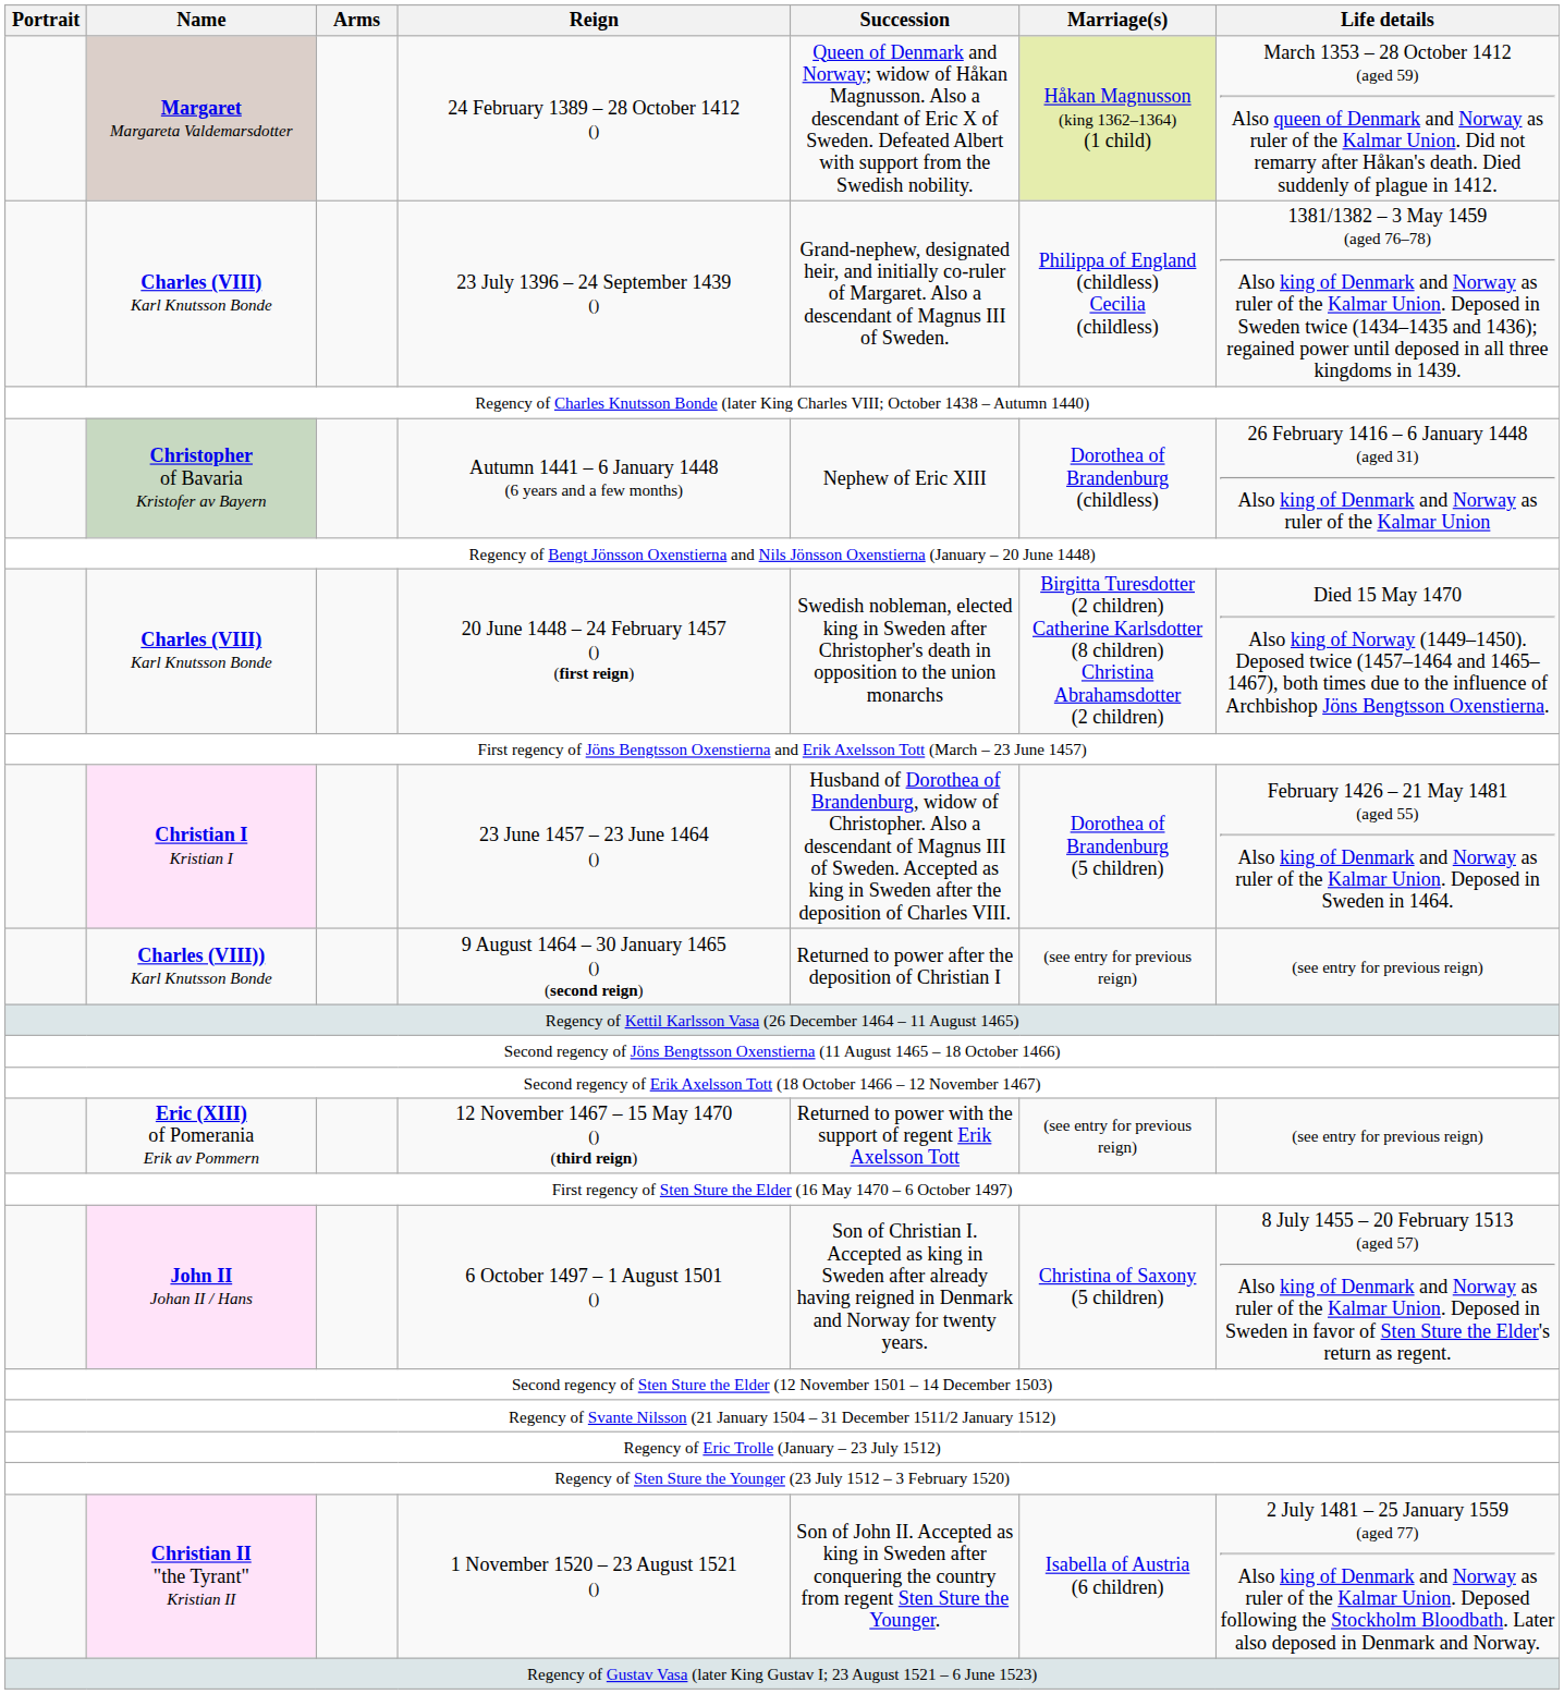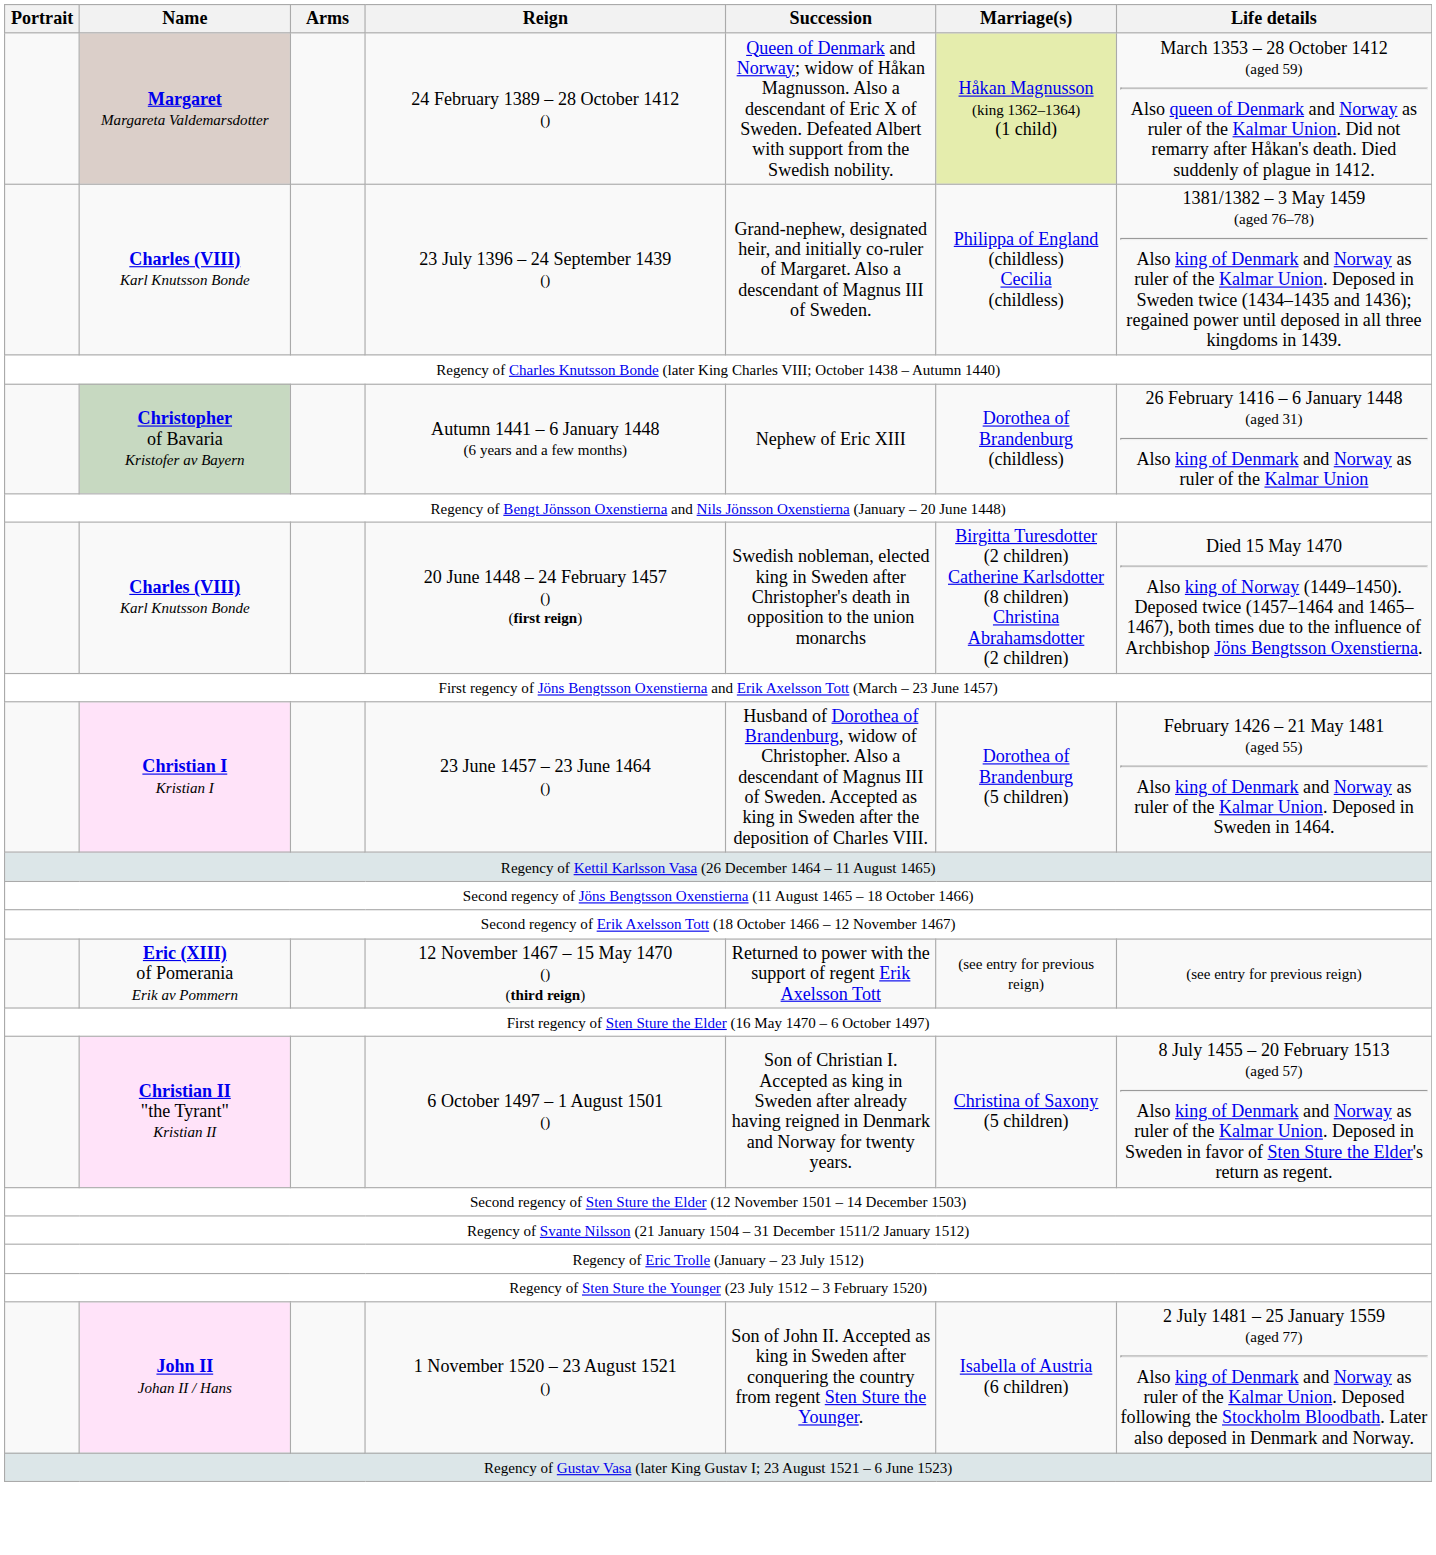 <table class="wikitable" style="text-align:center; width:100%;">
 <tr>
 <th width="5%">Portrait</th>
 <th width="14%">Name</th>
 <th width="5%">Arms</th>
 <th width="24%">Reign</th>
 <th width="14%">Succession</th>
 <th width="12%">Marriage(s)</th>
 <th width="21%">Life details</th>
 </tr>
 <tr>
 <td></td>
 <td style="background-color: #DBCFC9"><strong><a href='#'>Margaret</a></strong><br><small><em>Margareta Valdemarsdotter</em></small></td>
 <td></td>
 <td>24 February 1389 – 28 October 1412<br><small>()</small></td>
 <td><a href='#'>Queen of Denmark</a> and <a href='#'>Norway</a>; widow of Håkan Magnusson. Also a descendant of Eric X of Sweden. Defeated Albert with support from the Swedish nobility.</td>
 <td style="background-color: #e5edad"><a href='#'>Håkan Magnusson</a><br><small>(king 1362–1364)</small><br>(1 child)</td>
 <td>March 1353 – 28 October 1412<br><small>(aged 59)</small><hr>Also <a href='#'>queen of Denmark</a> and <a href='#'>Norway</a> as ruler of the <a href='#'>Kalmar Union</a>. Did not remarry after Håkan's death. Died suddenly of plague in 1412.</td>
 </tr>
 <tr>
 <td></td>
 <td><strong><a href='#'>Charles (VIII)</a></strong><br><small><em>Karl Knutsson Bonde</em></small></td>
 <td></td>
 <td>23 July 1396 – 24 September 1439<br><small>()</small></td>
 <td>Grand-nephew, designated heir, and initially co-ruler of Margaret. Also a descendant of Magnus III of Sweden.</td>
 <td><a href='#'>Philippa of England</a><br>(childless)<br><a href='#'>Cecilia</a><br>(childless)</td>
 <td>1381/1382 – 3 May 1459<br><small>(aged 76–78)</small><hr>Also <a href='#'>king of Denmark</a> and <a href='#'>Norway</a> as ruler of the <a href='#'>Kalmar Union</a>. Deposed in Sweden twice (1434–1435 and 1436); regained power until deposed in all three kingdoms in 1439.</td>
 </tr>
 <tr>
 <td colspan=7 style="background-color: white"><small>Regency of <a href='#'>Charles Knutsson Bonde</a> (later King Charles VIII; October 1438 – Autumn 1440)</small></td>
 </tr>
 <tr>
 <td></td>
 <td style="background-color: #c7d9c1"><strong><a href='#'>Christopher</a></strong><br>of Bavaria<br><small><em>Kristofer av Bayern</em></small></td>
 <td></td>
 <td>Autumn 1441 – 6 January 1448<br><small>(6 years and a few months)</small></td>
 <td>Nephew of Eric XIII</td>
 <td><a href='#'>Dorothea of Brandenburg</a><br>(childless)</td>
 <td>26 February 1416 – 6 January 1448<br><small>(aged 31)</small><hr>Also <a href='#'>king of Denmark</a> and <a href='#'>Norway</a> as ruler of the <a href='#'>Kalmar Union</a></td>
 </tr>
 <tr>
 <td colspan=7 style="background-color: white"><small>Regency of <a href='#'>Bengt Jönsson Oxenstierna</a> and <a href='#'>Nils Jönsson Oxenstierna</a> (January – 20 June 1448)</small></td>
 </tr>
 <tr>
 <td></td>
 <td><strong><a href='#'>Charles (VIII)</a></strong><br><small><em>Karl Knutsson Bonde</em></small></td>
 <td></td>
 <td>20 June 1448 – 24 February 1457<br><small>()<br>(<strong>first reign</strong>)</small></td>
 <td>Swedish nobleman, elected king in Sweden after Christopher's death in opposition to the union monarchs</td>
 <td><a href='#'>Birgitta Turesdotter</a><br>(2 children)<br><a href='#'>Catherine Karlsdotter</a><br>(8 children)<br><a href='#'>Christina Abrahamsdotter</a><br>(2 children)</td>
 <td>Died 15 May 1470<hr>Also <a href='#'>king of Norway</a> (1449–1450). Deposed twice (1457–1464 and 1465–1467), both times due to the influence of Archbishop <a href='#'>Jöns Bengtsson Oxenstierna</a>.</td>
 </tr>
 <tr>
 <td colspan=7 style="background-color: white"><small>First regency of <a href='#'>Jöns Bengtsson Oxenstierna</a> and <a href='#'>Erik Axelsson Tott</a> (March – 23 June 1457)</small></td>
 </tr>
 <tr>
 <td></td>
 <td style="background-color: #ffe3f9"><strong><a href='#'>Christian I</a></strong><br><small><em>Kristian I</em></small></td>
 <td></td>
 <td>23 June 1457 – 23 June 1464<br><small>()</small></td>
 <td>Husband of <a href='#'>Dorothea of Brandenburg</a>, widow of Christopher. Also a descendant of Magnus III of Sweden. Accepted as king in Sweden after the deposition of Charles VIII.</td>
 <td><a href='#'>Dorothea of Brandenburg</a><br>(5 children)</td>
 <td>February 1426 – 21 May 1481<br><small>(aged 55)</small><hr>Also <a href='#'>king of Denmark</a> and <a href='#'>Norway</a> as ruler of the <a href='#'>Kalmar Union</a>. Deposed in Sweden in 1464.</td>
 </tr>
 <tr>
-<td></td>
-<td><strong><a href='#'>Charles (VIII))</a></strong><br><small><em>Karl Knutsson Bonde</em></small></td>
-<td></td>
-<td>9 August 1464 – 30 January 1465<br><small>()<br>(<strong>second reign</strong>)</small></td>
-<td>Returned to power after the deposition of Christian I</td>
-<td><small>(see entry for previous reign)</small></td>
-<td><small>(see entry for previous reign)</small></td>
-</tr>
-<tr>
 <td colspan=7 style="background-color: #dce6e8"><small>Regency of <a href='#'>Kettil Karlsson Vasa</a> (26 December 1464 – 11 August 1465)</small></td>
 </tr>
 <tr>
 <td colspan=7 style="background-color: white"><small>Second regency of <a href='#'>Jöns Bengtsson Oxenstierna</a> (11 August 1465 – 18 October 1466)</small></td>
 </tr>
 <tr>
 <td colspan=7 style="background-color: white"><small>Second regency of <a href='#'>Erik Axelsson Tott</a> (18 October 1466 – 12 November 1467)</small></td>
 </tr>
 <tr>
 <td></td>
 <td><strong><a href='#'>Eric (XIII)</a></strong><br>of Pomerania<br><small><em>Erik av Pommern</em></small></td>
 <td></td>
 <td>12 November 1467 – 15 May 1470<br><small>()<br>(<strong>third reign</strong>)</small></td>
 <td>Returned to power with the support of regent <a href='#'>Erik Axelsson Tott</a></td>
 <td><small>(see entry for previous reign)</small></td>
 <td><small>(see entry for previous reign)</small></td>
 </tr>
 <tr>
 <td colspan=7 style="background-color: white"><small>First regency of <a href='#'>Sten Sture the Elder</a> (16 May 1470 – 6 October 1497)</small></td>
 </tr>
 <tr>
 <td></td>
-<td style="background-color: #ffe3f9"><strong><a href='#'>John II</a></strong><br><small><em>Johan II / Hans</em></small></td>
+<td style="background-color: #ffe3f9"><strong><a href='#'>Christian II</a></strong><br>"the Tyrant"<br><small><em>Kristian II</em></small></td>
 <td></td>
 <td>6 October 1497 – 1 August 1501<br><small>()</small></td>
 <td>Son of Christian I. Accepted as king in Sweden after already having reigned in Denmark and Norway for twenty years.</td>
 <td><a href='#'>Christina of Saxony</a><br>(5 children)</td>
 <td>8 July 1455 – 20 February 1513<br><small>(aged 57)</small><hr>Also <a href='#'>king of Denmark</a> and <a href='#'>Norway</a> as ruler of the <a href='#'>Kalmar Union</a>. Deposed in Sweden in favor of <a href='#'>Sten Sture the Elder</a>'s return as regent.</td>
 </tr>
 <tr>
 <td colspan=7 style="background-color: white"><small>Second regency of <a href='#'>Sten Sture the Elder</a> (12 November 1501 – 14 December 1503)</small></td>
 </tr>
 <tr>
 <td colspan=7 style="background-color: white"><small>Regency of <a href='#'>Svante Nilsson</a> (21 January 1504 – 31 December 1511/2 January 1512)</small></td>
 </tr>
 <tr>
 <td colspan=7 style="background-color: white"><small>Regency of <a href='#'>Eric Trolle</a> (January – 23 July 1512)</small></td>
 </tr>
 <tr>
 <td colspan=7 style="background-color: white"><small>Regency of <a href='#'>Sten Sture the Younger</a> (23 July 1512 – 3 February 1520)</small></td>
 </tr>
 <tr>
 <td></td>
-<td style="background-color: #ffe3f9"><strong><a href='#'>Christian II</a></strong><br>"the Tyrant"<br><small><em>Kristian II</em></small></td>
+<td style="background-color: #ffe3f9"><strong><a href='#'>John II</a></strong><br><small><em>Johan II / Hans</em></small></td>
 <td></td>
 <td>1 November 1520 – 23 August 1521<br><small>()</small></td>
 <td>Son of John II. Accepted as king in Sweden after conquering the country from regent <a href='#'>Sten Sture the Younger</a>.</td>
 <td><a href='#'>Isabella of Austria</a><br>(6 children)</td>
 <td>2 July 1481 – 25 January 1559<br><small>(aged 77)</small><hr>Also <a href='#'>king of Denmark</a> and <a href='#'>Norway</a> as ruler of the <a href='#'>Kalmar Union</a>. Deposed following the <a href='#'>Stockholm Bloodbath</a>. Later also deposed in Denmark and Norway.</td>
 </tr>
 <tr>
 <td colspan=7 style="background-color: #dce6e8"><small>Regency of <a href='#'>Gustav Vasa</a> (later King Gustav I; 23 August 1521 – 6 June 1523)</small></td>
 </tr>
 </table>
